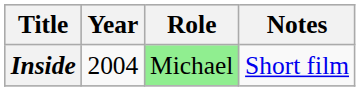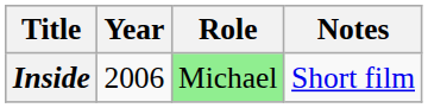 <table class="wikitable plainrowheaders sortable">
 <tr>
 <th scope="col">Title</th>
 <th scope="col">Year</th>
 <th scope="col">Role</th>
 <th scope="col" class="unsortable">Notes</th>
 </tr>
 <tr>
 <th scope="row"><em>Inside</em></th>
-<td>2004</td>
+<td>2006</td>
 <td style="background: lightgreen;">Michael</td>
 <td><a href='#'>Short film</a></td>
 </tr>
 </table>
